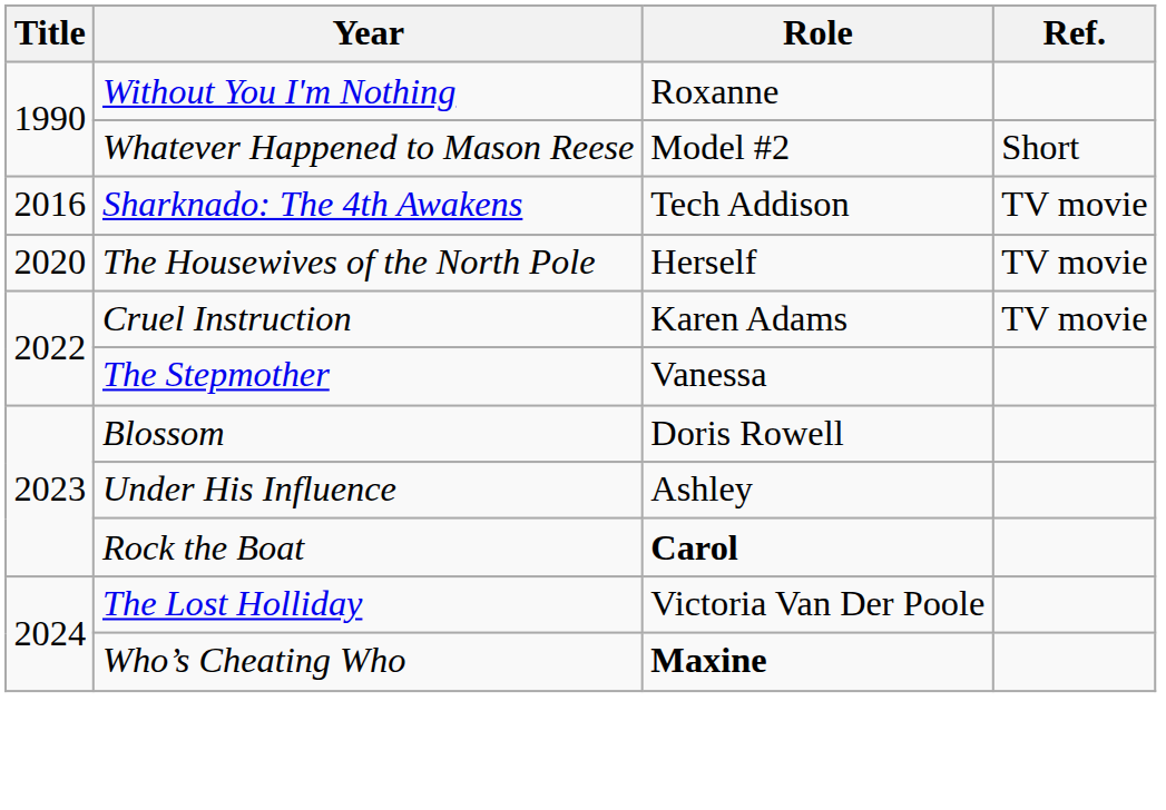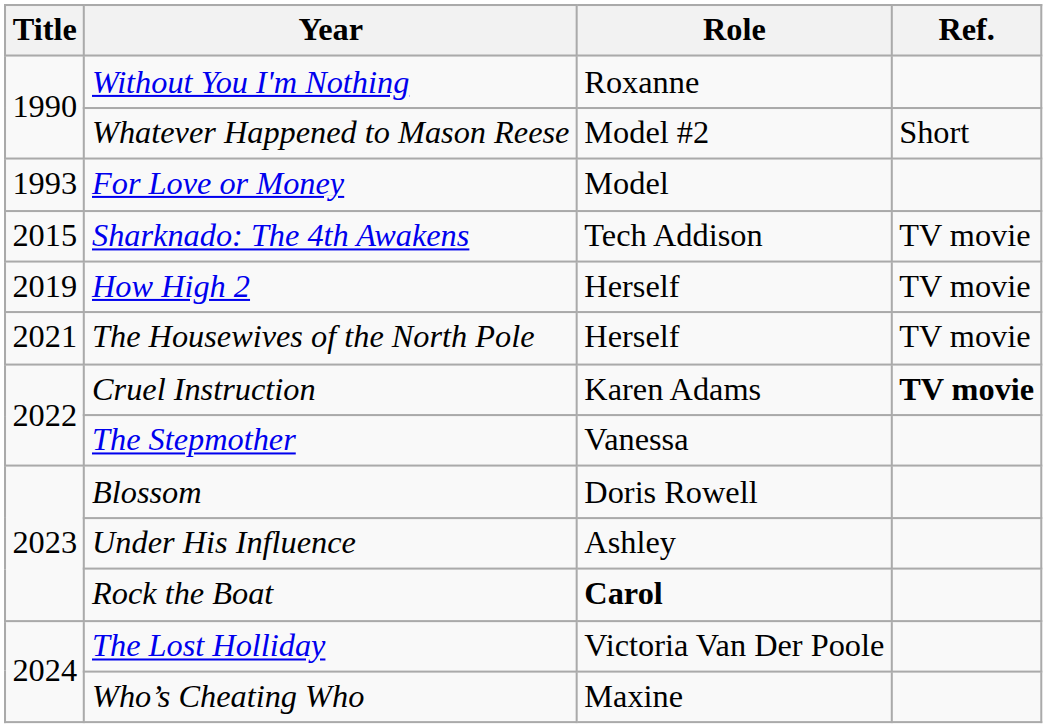 <table class="wikitable plainrowheaders sortable">
 <tr>
 <th>Title</th>
 <th>Year</th>
 <th>Role</th>
 <th>Ref.</th>
 </tr>
 <tr>
 <td rowspan=2>1990</td>
 <td><em><a href='#'>Without You I'm Nothing</a></em></td>
 <td>Roxanne</td>
 <td></td>
 </tr>
 <tr>
 <td><em>Whatever Happened to Mason Reese</em></td>
 <td>Model #2</td>
 <td>Short</td>
 </tr>
 <tr>
-<td>2016</td>
+<td>1993</td>
+<td><em><a href='#'>For Love or Money</a></em></td>
+<td>Model</td>
+<td></td>
+</tr>
+<tr>
+<td>2015</td>
 <td><em><a href='#'>Sharknado: The 4th Awakens</a></em></td>
 <td>Tech Addison</td>
 <td>TV movie</td>
 </tr>
 <tr>
-<td>2020</td>
+<td>2019</td>
+<td><em><a href='#'>How High 2</a></em></td>
+<td>Herself</td>
+<td>TV movie</td>
+</tr>
+<tr>
+<td>2021</td>
 <td><em>The Housewives of the North Pole</em></td>
 <td>Herself</td>
 <td>TV movie </td>
 </tr>
 <tr>
 <td rowspan=2>2022</td>
 <td><em>Cruel Instruction</em></td>
 <td>Karen Adams</td>
-<td>TV movie </td>
+<td><strong>TV movie </strong></td>
 </tr>
 <tr>
 <td><em><a href='#'>The Stepmother</a></em></td>
 <td>Vanessa</td>
 <td></td>
 </tr>
 <tr>
 <td rowspan=3>2023</td>
 <td><em>Blossom</em></td>
 <td>Doris Rowell</td>
 <td></td>
 </tr>
 <tr>
 <td><em>Under His Influence</em></td>
 <td>Ashley</td>
 <td></td>
 </tr>
 <tr>
 <td><em>Rock the Boat</em></td>
 <td><strong>Carol</strong></td>
 <td></td>
 </tr>
 <tr>
 <td rowspan=2>2024</td>
 <td><em><a href='#'>The Lost Holliday</a></em></td>
 <td>Victoria Van Der Poole</td>
 <td></td>
 </tr>
 <tr>
 <td><em>Who’s Cheating Who</em></td>
-<td><strong>Maxine</strong></td>
+<td>Maxine</td>
 <td></td>
 </tr>
 </table>
